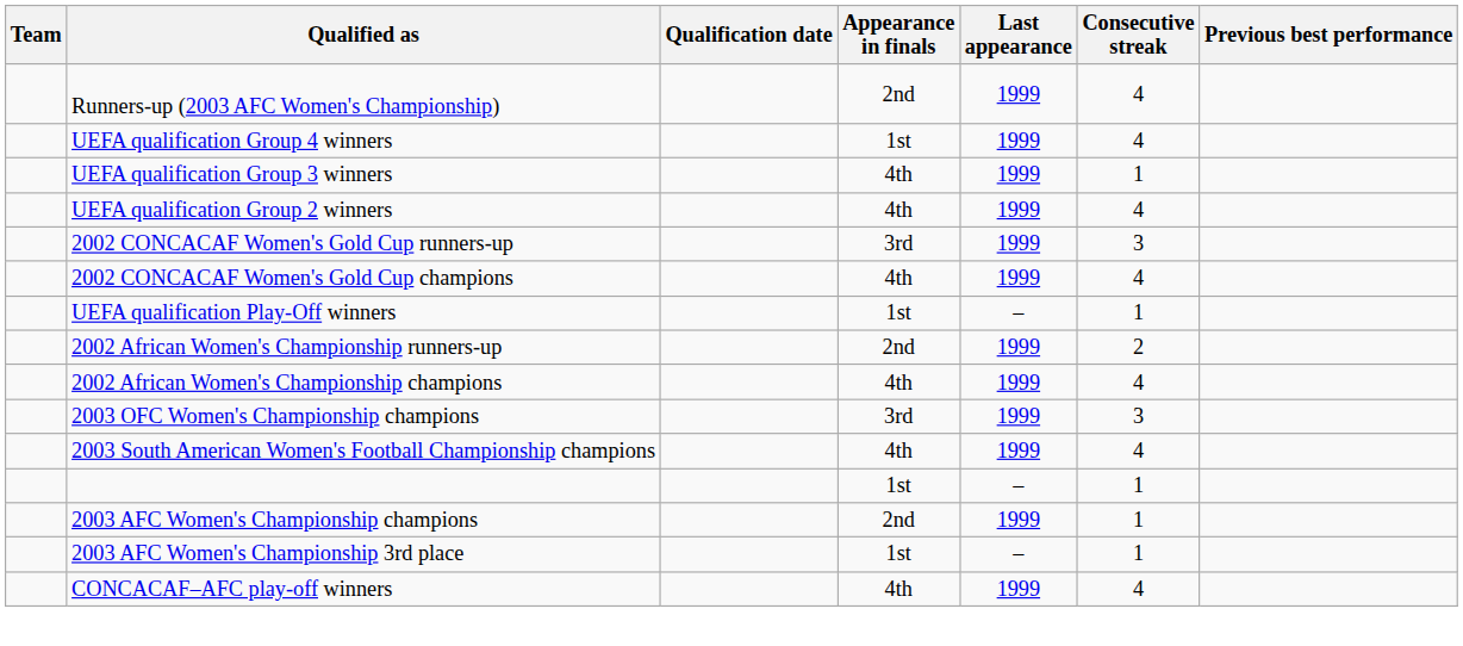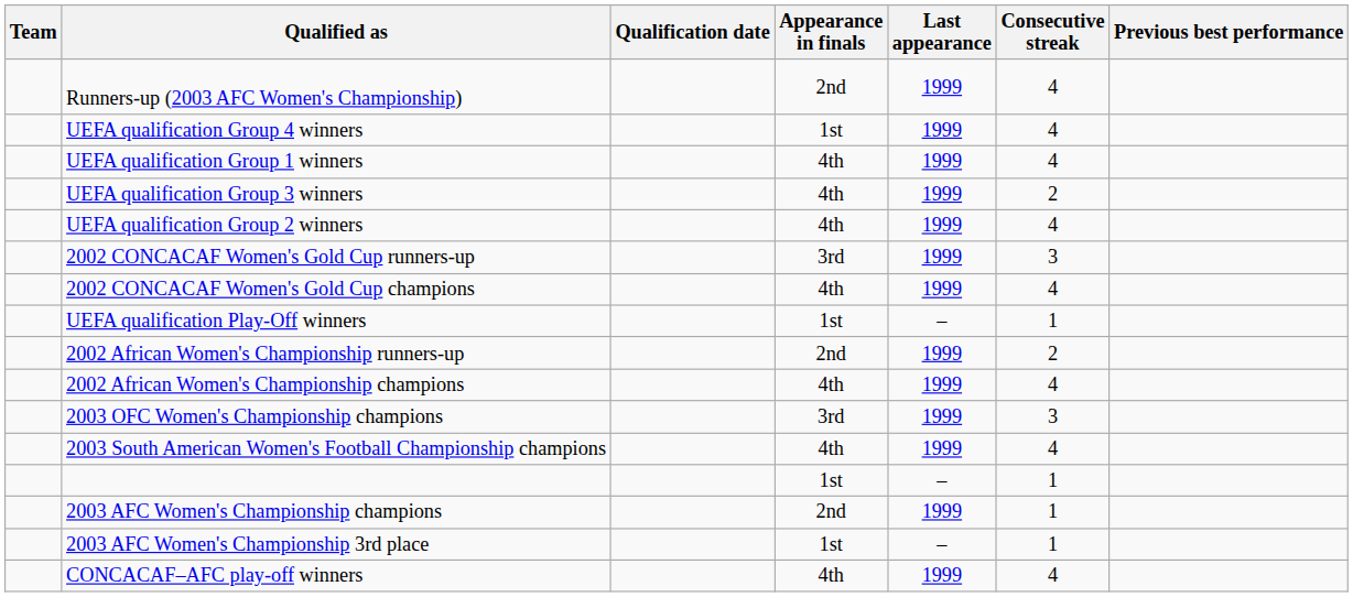 <table class="wikitable sortable" style="text-align: center;">
 <tr>
 <th>Team</th>
 <th>Qualified as</th>
 <th>Qualification date</th>
 <th data-sort-type="number">Appearance<br>in finals</th>
 <th>Last<br>appearance</th>
 <th>Consecutive<br>streak</th>
 <th>Previous best performance</th>
 </tr>
 <tr>
 <td style="text-align: left;"></td>
 <td style="text-align: left;"> <br> Runners-up (<a href='#'>2003 AFC Women's Championship</a>)</td>
 <td></td>
 <td>2nd</td>
 <td><a href='#'>1999</a></td>
 <td>4</td>
 <td style="text-align: left;"></td>
 </tr>
 <tr>
 <td style="text-align: left;"></td>
 <td style="text-align: left;"><a href='#'>UEFA qualification Group 4</a> winners</td>
 <td></td>
 <td>1st</td>
 <td><a href='#'>1999</a></td>
 <td>4</td>
 <td style="text-align: left;"></td>
 </tr>
 <tr>
 <td style="text-align: left;"></td>
+<td style="text-align: left;"><a href='#'>UEFA qualification Group 1</a> winners</td>
+<td></td>
+<td>4th</td>
+<td><a href='#'>1999</a></td>
+<td>4</td>
+<td style="text-align: left;"></td>
+</tr>
+<tr>
+<td style="text-align: left;"></td>
 <td style="text-align: left;"><a href='#'>UEFA qualification Group 3</a> winners</td>
 <td></td>
 <td>4th</td>
 <td><a href='#'>1999</a></td>
-<td>1</td>
+<td>2</td>
 <td style="text-align: left;"></td>
 </tr>
 <tr>
 <td style="text-align: left;"></td>
 <td style="text-align: left;"><a href='#'>UEFA qualification Group 2</a> winners</td>
 <td></td>
 <td>4th</td>
 <td><a href='#'>1999</a></td>
 <td>4</td>
 <td style="text-align: left;"></td>
 </tr>
 <tr>
 <td style="text-align: left;"></td>
 <td style="text-align: left;"><a href='#'>2002 CONCACAF Women's Gold Cup</a> runners-up</td>
 <td></td>
 <td>3rd</td>
 <td><a href='#'>1999</a></td>
 <td>3</td>
 <td style="text-align: left;"></td>
 </tr>
 <tr>
 <td style="text-align: left;"></td>
 <td style="text-align: left;"><a href='#'>2002 CONCACAF Women's Gold Cup</a> champions</td>
 <td></td>
 <td>4th</td>
 <td><a href='#'>1999</a></td>
 <td>4</td>
 <td style="text-align: left;"></td>
 </tr>
 <tr>
 <td style="text-align: left;"></td>
 <td style="text-align: left;"><a href='#'>UEFA qualification Play-Off</a> winners</td>
 <td></td>
 <td>1st</td>
 <td>–</td>
 <td>1</td>
 <td style="text-align: left;"></td>
 </tr>
 <tr>
 <td style="text-align: left;"></td>
 <td style="text-align: left;"><a href='#'>2002 African Women's Championship</a> runners-up</td>
 <td></td>
 <td>2nd</td>
 <td><a href='#'>1999</a></td>
 <td>2</td>
 <td style="text-align: left;"></td>
 </tr>
 <tr>
 <td style="text-align: left;"></td>
 <td style="text-align: left;"><a href='#'>2002 African Women's Championship</a> champions</td>
 <td></td>
 <td>4th</td>
 <td><a href='#'>1999</a></td>
 <td>4</td>
 <td style="text-align: left;"></td>
 </tr>
 <tr>
 <td style="text-align: left;"></td>
 <td style="text-align: left;"><a href='#'>2003 OFC Women's Championship</a> champions</td>
 <td></td>
 <td>3rd</td>
 <td><a href='#'>1999</a></td>
 <td>3</td>
 <td style="text-align: left;"></td>
 </tr>
 <tr>
 <td style="text-align: left;"></td>
 <td style="text-align: left;"><a href='#'>2003 South American Women's Football Championship</a> champions</td>
 <td></td>
 <td>4th</td>
 <td><a href='#'>1999</a></td>
 <td>4</td>
 <td style="text-align: left;"></td>
 </tr>
 <tr>
 <td style="text-align: left;"></td>
 <td style="text-align: left;"></td>
 <td></td>
 <td>1st</td>
 <td>–</td>
 <td>1</td>
 <td style="text-align: left;"></td>
 </tr>
 <tr>
 <td style="text-align: left;"></td>
 <td style="text-align: left;"><a href='#'>2003 AFC Women's Championship</a> champions</td>
 <td></td>
 <td>2nd</td>
 <td><a href='#'>1999</a></td>
 <td>1</td>
 <td style="text-align: left;"></td>
 </tr>
 <tr>
 <td style="text-align: left;"></td>
 <td style="text-align: left;"><a href='#'>2003 AFC Women's Championship</a> 3rd place</td>
 <td></td>
 <td>1st</td>
 <td>–</td>
 <td>1</td>
 <td style="text-align: left;"></td>
 </tr>
 <tr>
 <td style="text-align: left;"></td>
 <td style="text-align: left;"><a href='#'>CONCACAF–AFC play-off</a> winners</td>
 <td></td>
 <td>4th</td>
 <td><a href='#'>1999</a></td>
 <td>4</td>
 <td style="text-align: left;"></td>
 </tr>
 </table>
